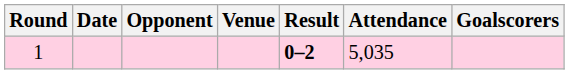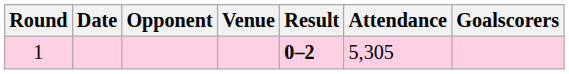 <table class="wikitable">
 <tr>
 <th>Round</th>
 <th>Date</th>
 <th>Opponent</th>
 <th>Venue</th>
 <th>Result</th>
 <th>Attendance</th>
 <th>Goalscorers</th>
 </tr>
 <tr style="background:#ffd0e3;">
 <td style="text-align:center;">1</td>
 <td></td>
 <td></td>
 <td></td>
 <td><strong>0–2</strong></td>
-<td>5,035</td>
+<td>5,305</td>
 <td></td>
 </tr>
 </table>
